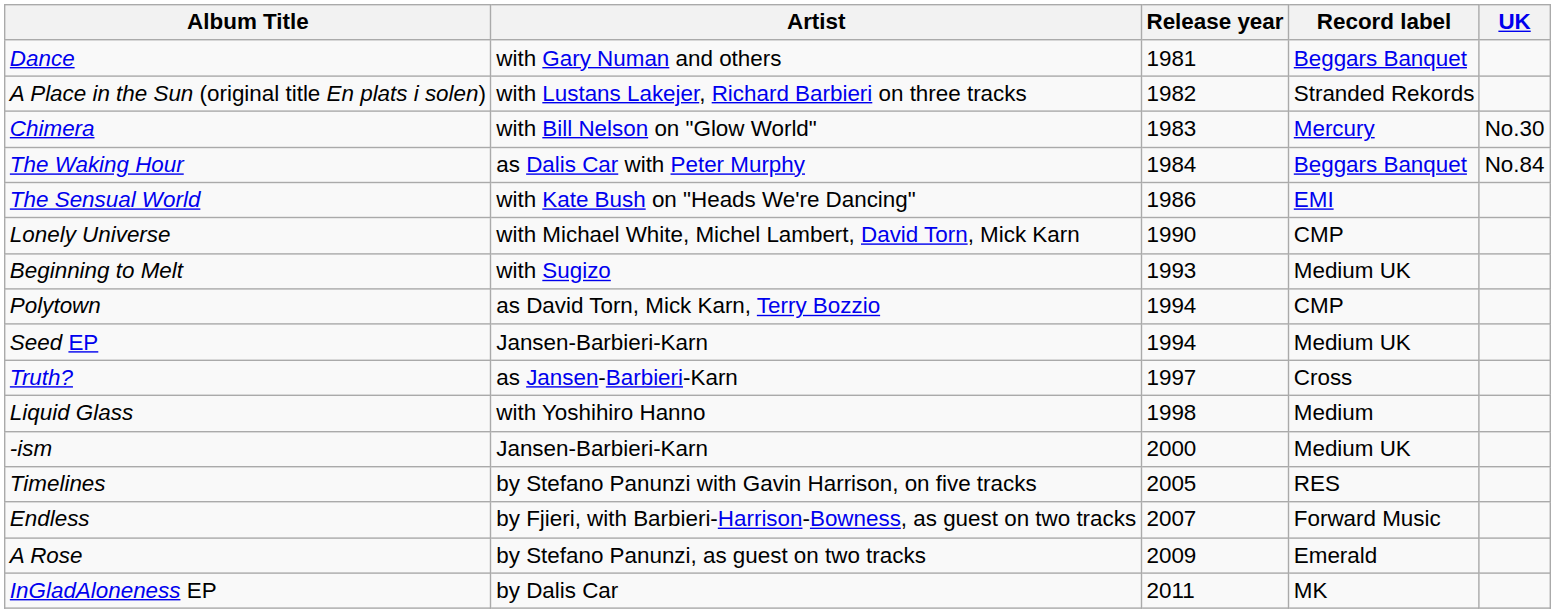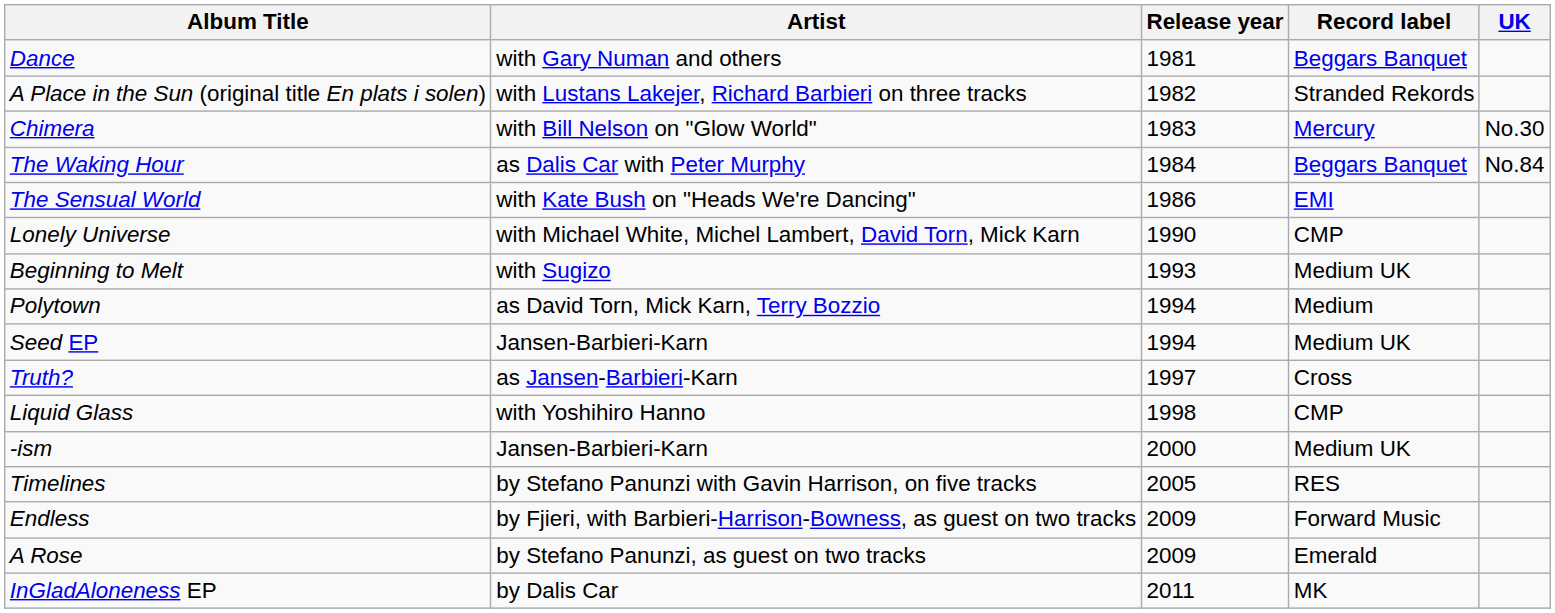 <table class="wikitable">
 <tr>
 <th>Album Title</th>
 <th>Artist</th>
 <th>Release year</th>
 <th>Record label</th>
 <th><a href='#'>UK</a></th>
 </tr>
 <tr>
 <td><em><a href='#'>Dance</a></em></td>
 <td>with <a href='#'>Gary Numan</a> and others</td>
 <td>1981</td>
 <td><a href='#'>Beggars Banquet</a></td>
 <td></td>
 </tr>
 <tr>
 <td><em>A Place in the Sun</em> (original title <em>En plats i solen</em>)</td>
 <td>with <a href='#'>Lustans Lakejer</a>, <a href='#'>Richard Barbieri</a> on three tracks</td>
 <td>1982</td>
 <td>Stranded Rekords</td>
 <td></td>
 </tr>
 <tr>
 <td><a href='#'><em>Chimera</em></a></td>
 <td>with <a href='#'>Bill Nelson</a> on "Glow World"</td>
 <td>1983</td>
 <td><a href='#'>Mercury</a></td>
 <td>No.30</td>
 </tr>
 <tr>
 <td><em><a href='#'>The Waking Hour</a></em></td>
 <td>as <a href='#'>Dalis Car</a> with <a href='#'>Peter Murphy</a></td>
 <td>1984</td>
 <td><a href='#'>Beggars Banquet</a></td>
 <td>No.84</td>
 </tr>
 <tr>
 <td><em><a href='#'>The Sensual World</a></em></td>
 <td>with <a href='#'>Kate Bush</a> on "Heads We're Dancing"</td>
 <td>1986</td>
 <td><a href='#'>EMI</a></td>
 </tr>
 <tr>
 <td><em>Lonely Universe</em></td>
 <td>with Michael White, Michel Lambert, <a href='#'>David Torn</a>, Mick Karn</td>
 <td>1990</td>
 <td>CMP</td>
 <td></td>
 </tr>
 <tr>
 <td><em>Beginning to Melt</em></td>
 <td>with <a href='#'>Sugizo</a></td>
 <td>1993</td>
 <td>Medium UK</td>
 <td></td>
 </tr>
 <tr>
 <td><em>Polytown</em></td>
 <td>as David Torn, Mick Karn, <a href='#'>Terry Bozzio</a></td>
 <td>1994</td>
-<td>CMP</td>
+<td>Medium</td>
 <td></td>
 </tr>
 <tr>
 <td><em>Seed</em> <a href='#'>EP</a></td>
 <td>Jansen-Barbieri-Karn</td>
 <td>1994</td>
 <td>Medium UK</td>
 <td></td>
 </tr>
 <tr>
 <td><em><a href='#'>Truth?</a></em></td>
 <td>as <a href='#'>Jansen</a>-<a href='#'>Barbieri</a>-Karn</td>
 <td>1997</td>
 <td>Cross</td>
 </tr>
 <tr>
 <td><em>Liquid Glass</em></td>
 <td>with Yoshihiro Hanno</td>
 <td>1998</td>
-<td>Medium</td>
+<td>CMP</td>
 <td></td>
 </tr>
 <tr>
 <td><em>-ism</em></td>
 <td>Jansen-Barbieri-Karn</td>
 <td>2000</td>
 <td>Medium UK</td>
 <td></td>
 </tr>
 <tr>
 <td><em>Timelines</em></td>
 <td>by Stefano Panunzi with Gavin Harrison, on five tracks</td>
 <td>2005</td>
 <td>RES</td>
 <td></td>
 </tr>
 <tr>
 <td><em>Endless</em></td>
 <td>by Fjieri, with Barbieri-<a href='#'>Harrison</a>-<a href='#'>Bowness</a>, as guest on two tracks</td>
-<td>2007</td>
+<td>2009</td>
 <td>Forward Music</td>
 <td></td>
 </tr>
 <tr>
 <td><em>A Rose</em></td>
 <td>by Stefano Panunzi, as guest on two tracks</td>
 <td>2009</td>
 <td>Emerald</td>
 <td></td>
 </tr>
 <tr>
 <td><em><a href='#'>InGladAloneness</a></em> EP</td>
 <td>by Dalis Car</td>
 <td>2011</td>
 <td>MK</td>
 <td></td>
 </tr>
 </table>
